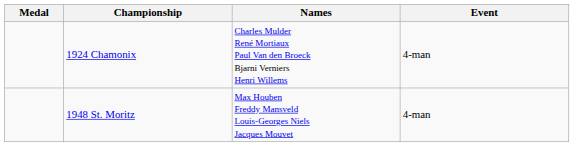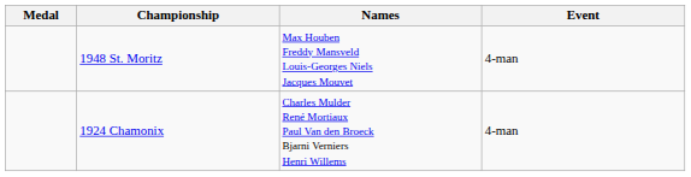 <table class="wikitable sortable">
 <tr>
 <th style="width:5em">Medal</th>
 <th style="width:15em">Championship</th>
 <th style="width:15em">Names</th>
 <th style="width:15em">Event</th>
 </tr>
 <tr>
 <td></td>
+<td> <a href='#'>1948 St. Mor</a><small></small><a href='#'>itz</a></td>
+<td><small><a href='#'>Max Houben</a><br></small><small></small><small><a href='#'>Freddy Mansveld</a><br><a href='#'>Louis-Georges Niels</a><br><a href='#'>Jacques Mouvet</a></small></td>
+<td>4-man</td>
+</tr>
+<tr>
+<td></td>
 <td> <a href='#'>1924 Chamonix</a></td>
 <td><small><a href='#'>Charles Mulder</a><br><a href='#'>René Mortiaux</a><br><a href='#'>Paul Van den Broeck</a><br>Bjarni Verniers</small><small><br></small><small><a href='#'>H</a></small><small></small><small><a href='#'>enri Willems</a></small></td>
 <td>4-man</td>
 </tr>
-<tr>
-<td></td>
-<td> <a href='#'>1948 St. Mor</a><small></small><a href='#'>itz</a></td>
-<td><small><a href='#'>Max Houben</a><br></small><small></small><small><a href='#'>Freddy Mansveld</a><br><a href='#'>Louis-Georges Niels</a><br><a href='#'>Jacques Mouvet</a></small></td>
-<td>4-man</td>
-</tr>
 </table>
